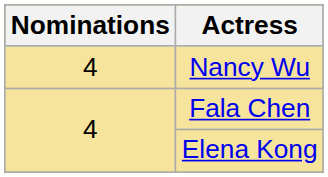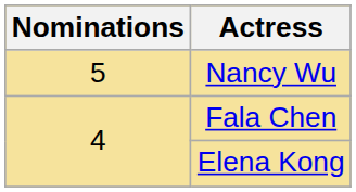 <table class="wikitable" rowspan=2 style="text-align: center; background: #f6e39c">
 <tr>
 <th scope="col" width="55">Nominations</th>
 <th scope="col" align="center">Actress</th>
 </tr>
 <tr>
-<td rowspan=1 style="text-align:center;">4</td>
+<td rowspan=1 style="text-align:center;">5</td>
 <td><a href='#'>Nancy Wu</a></td>
 </tr>
 <tr>
 <td rowspan=2 style="text-align:center;">4</td>
 <td><a href='#'>Fala Chen</a></td>
 </tr>
 <tr>
 <td><a href='#'>Elena Kong</a></td>
 </tr>
 </table>
